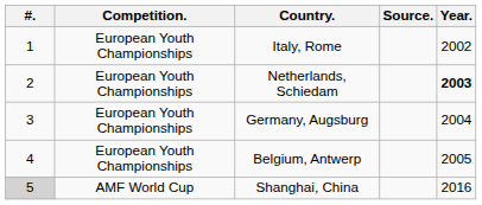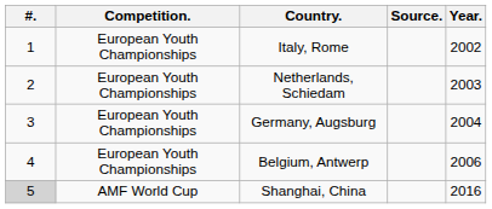 <table class="wikitable" style="text-align: center;">
 <tr>
 <th width=50>#.</th>
 <th width=200>Competition.</th>
 <th width=160>Country.</th>
 <th width=30>Source.</th>
 <th width=30>Year.</th>
 </tr>
 <tr>
 <td>1</td>
 <td>European Youth Championships</td>
 <td>Italy, Rome</td>
 <td></td>
 <td>2002</td>
 </tr>
 <tr>
 <td>2</td>
 <td>European Youth Championships</td>
 <td>Netherlands, Schiedam</td>
 <td></td>
-<td><strong>2003</strong></td>
+<td>2003</td>
 </tr>
 <tr>
 <td>3</td>
 <td>European Youth Championships</td>
 <td>Germany, Augsburg</td>
 <td></td>
 <td>2004</td>
 </tr>
 <tr>
 <td>4</td>
 <td>European Youth Championships</td>
 <td>Belgium, Antwerp</td>
 <td></td>
-<td>2005</td>
+<td>2006</td>
 </tr>
 <tr>
 <td style="background: lightgrey;">5</td>
 <td>AMF World Cup</td>
 <td>Shanghai, China</td>
 <td></td>
 <td>2016</td>
 </tr>
 </table>
